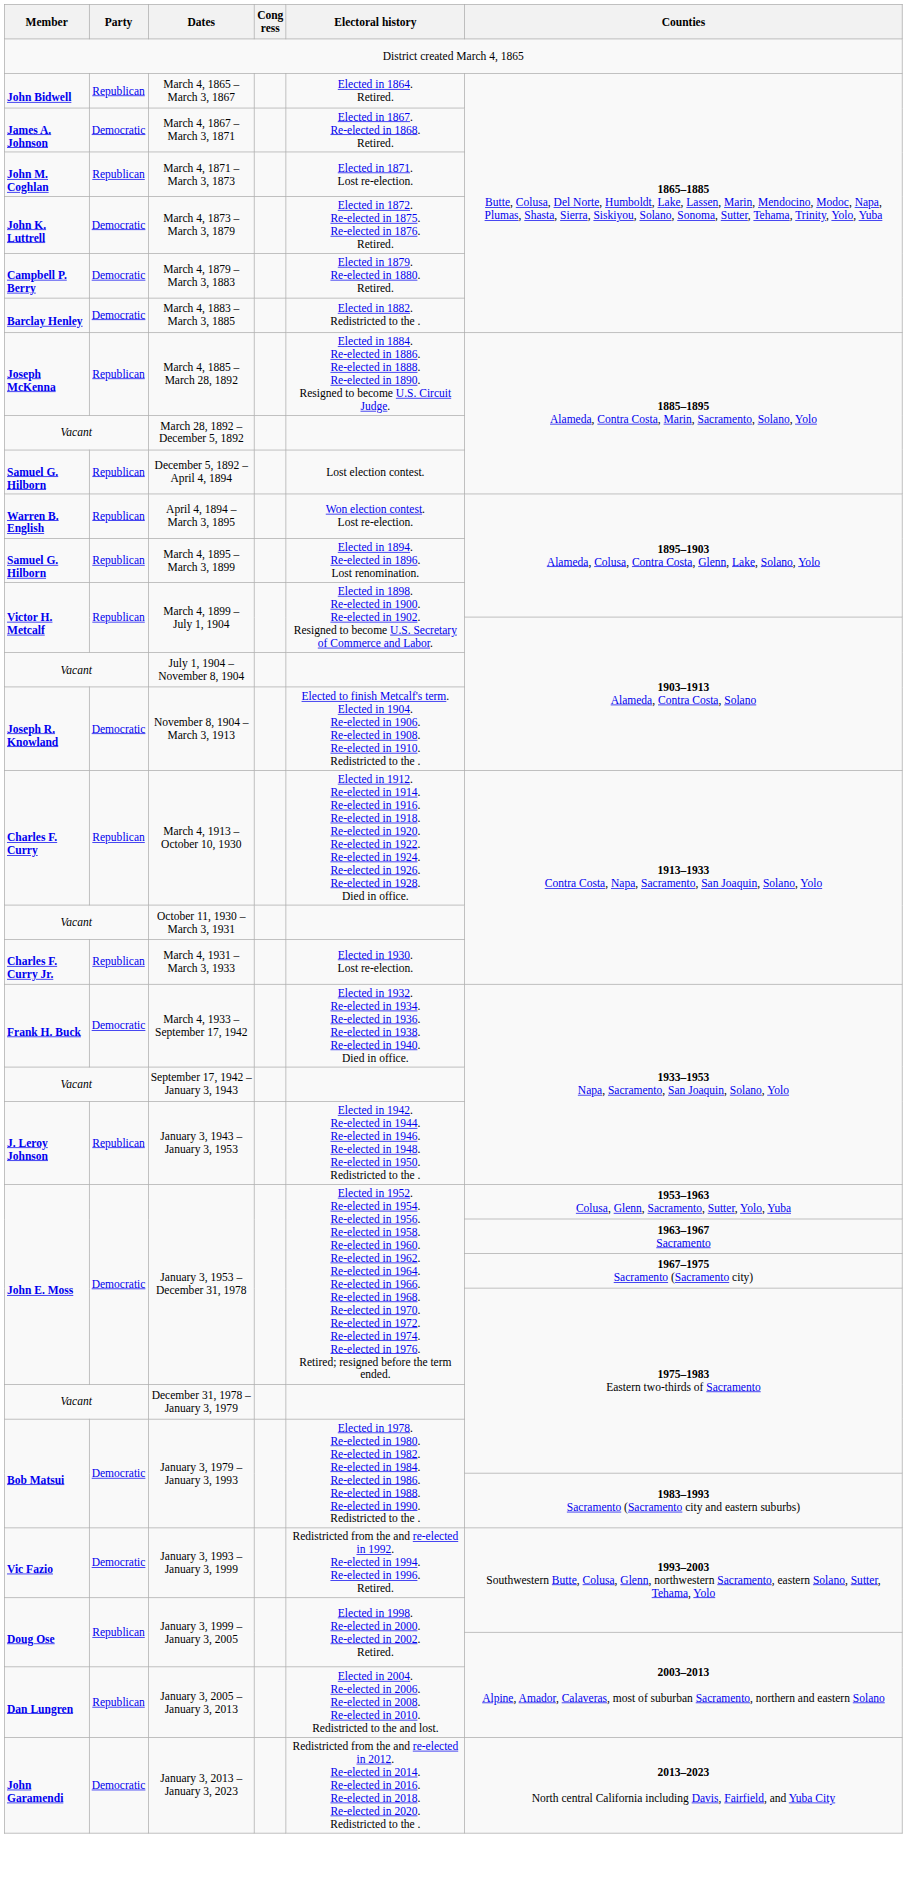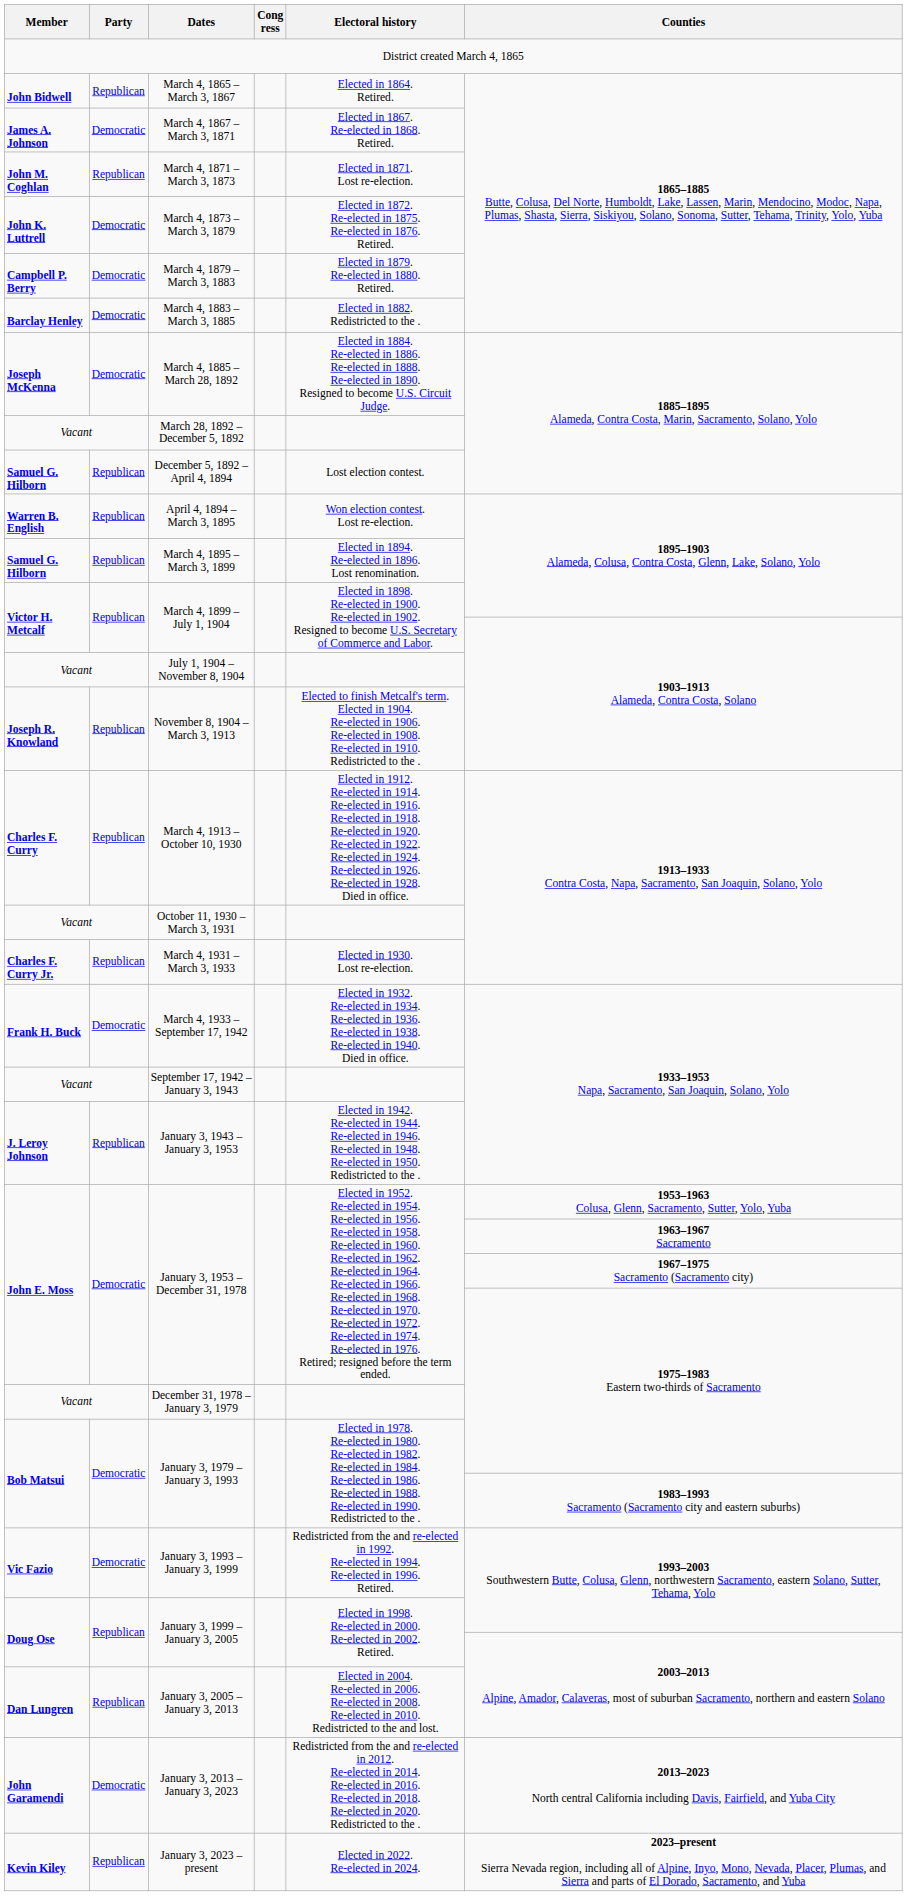 <table class=wikitable style="text-align:center">
 <tr style="height:3em">
 <th>Member</th>
 <th>Party</th>
 <th>Dates</th>
 <th>Cong<br>ress</th>
 <th>Electoral history</th>
 <th>Counties</th>
 </tr>
 <tr style="height:3em">
 <td colspan=6>District created March 4, 1865</td>
 </tr>
 <tr style="height:3em">
 <td align=left><br><strong><a href='#'>John Bidwell</a></strong><br></td>
 <td><a href='#'>Republican</a></td>
 <td nowrap>March 4, 1865 –<br>March 3, 1867</td>
 <td></td>
 <td><a href='#'>Elected in 1864</a>.<br>Retired.</td>
 <td rowspan=6><strong>1865–1885</strong><br><a href='#'>Butte</a>, <a href='#'>Colusa</a>, <a href='#'>Del Norte</a>, <a href='#'>Humboldt</a>, <a href='#'>Lake</a>, <a href='#'>Lassen</a>, <a href='#'>Marin</a>, <a href='#'>Mendocino</a>, <a href='#'>Modoc</a>, <a href='#'>Napa</a>, <a href='#'>Plumas</a>, <a href='#'>Shasta</a>, <a href='#'>Sierra</a>, <a href='#'>Siskiyou</a>, <a href='#'>Solano</a>, <a href='#'>Sonoma</a>, <a href='#'>Sutter</a>, <a href='#'>Tehama</a>, <a href='#'>Trinity</a>, <a href='#'>Yolo</a>, <a href='#'>Yuba</a></td>
 </tr>
 <tr style="height:3em">
 <td align=left><br><strong><a href='#'>James A. Johnson</a></strong><br></td>
 <td><a href='#'>Democratic</a></td>
 <td nowrap>March 4, 1867 –<br>March 3, 1871</td>
 <td></td>
 <td><a href='#'>Elected in 1867</a>.<br><a href='#'>Re-elected in 1868</a>.<br>Retired.</td>
 </tr>
 <tr style="height:3em">
 <td align=left><br><strong><a href='#'>John M. Coghlan</a></strong><br></td>
 <td><a href='#'>Republican</a></td>
 <td nowrap>March 4, 1871 –<br>March 3, 1873</td>
 <td></td>
 <td><a href='#'>Elected in 1871</a>.<br>Lost re-election.</td>
 </tr>
 <tr style="height:3em">
 <td align=left><br><strong><a href='#'>John K. Luttrell</a></strong><br></td>
 <td><a href='#'>Democratic</a></td>
 <td nowrap>March 4, 1873 –<br>March 3, 1879</td>
 <td></td>
 <td><a href='#'>Elected in 1872</a>.<br><a href='#'>Re-elected in 1875</a>.<br><a href='#'>Re-elected in 1876</a>.<br>Retired.</td>
 </tr>
 <tr style="height:3em">
 <td align=left><br><strong><a href='#'>Campbell P. Berry</a></strong><br></td>
 <td><a href='#'>Democratic</a></td>
 <td nowrap>March 4, 1879 –<br>March 3, 1883</td>
 <td></td>
 <td><a href='#'>Elected in 1879</a>.<br><a href='#'>Re-elected in 1880</a>.<br>Retired.</td>
 </tr>
 <tr style="height:3em">
 <td align=left><br><strong><a href='#'>Barclay Henley</a></strong><br></td>
 <td><a href='#'>Democratic</a></td>
 <td nowrap>March 4, 1883 –<br>March 3, 1885</td>
 <td></td>
 <td><a href='#'>Elected in 1882</a>.<br>Redistricted to the .</td>
 </tr>
 <tr style="height:3em">
 <td align=left><br><strong><a href='#'>Joseph McKenna</a></strong><br></td>
-<td><a href='#'>Republican</a></td>
+<td><a href='#'>Democratic</a></td>
 <td nowrap>March 4, 1885 –<br>March 28, 1892</td>
 <td></td>
 <td><a href='#'>Elected in 1884</a>.<br><a href='#'>Re-elected in 1886</a>.<br><a href='#'>Re-elected in 1888</a>.<br><a href='#'>Re-elected in 1890</a>.<br>Resigned to become <a href='#'>U.S. Circuit Judge</a>.</td>
 <td rowspan=3><strong>1885–1895</strong><br><a href='#'>Alameda</a>, <a href='#'>Contra Costa</a>, <a href='#'>Marin</a>, <a href='#'>Sacramento</a>, <a href='#'>Solano</a>, <a href='#'>Yolo</a></td>
 </tr>
 <tr style="height:3em">
 <td colspan=2><em>Vacant</em></td>
 <td nowrap>March 28, 1892 –<br>December 5, 1892</td>
 <td></td>
 </tr>
 <tr style="height:3em">
 <td align=left><br><strong><a href='#'>Samuel G. Hilborn</a></strong><br></td>
 <td><a href='#'>Republican</a></td>
 <td nowrap>December 5, 1892 –<br>April 4, 1894</td>
 <td></td>
 <td>Lost election contest.</td>
 </tr>
 <tr style="height:3em">
 <td align=left><br><strong><a href='#'>Warren B. English</a></strong><br></td>
 <td><a href='#'>Republican</a></td>
 <td nowrap>April 4, 1894 –<br>March 3, 1895</td>
 <td></td>
 <td><a href='#'>Won election contest</a>.<br>Lost re-election.</td>
 <td rowspan=3><strong>1895–1903</strong><br><a href='#'>Alameda</a>, <a href='#'>Colusa</a>, <a href='#'>Contra Costa</a>, <a href='#'>Glenn</a>, <a href='#'>Lake</a>, <a href='#'>Solano</a>, <a href='#'>Yolo</a></td>
 </tr>
 <tr style="height:3em">
 <td align=left><br><strong><a href='#'>Samuel G. Hilborn</a></strong><br></td>
 <td><a href='#'>Republican</a></td>
 <td nowrap>March 4, 1895 –<br>March 3, 1899</td>
 <td></td>
 <td><a href='#'>Elected in 1894</a>.<br><a href='#'>Re-elected in 1896</a>.<br>Lost renomination.</td>
 </tr>
 <tr style="height:3em">
 <td rowspan=2 align=left><br><strong><a href='#'>Victor H. Metcalf</a></strong><br></td>
 <td rowspan=2 ><a href='#'>Republican</a></td>
 <td rowspan=2 nowrap>March 4, 1899 –<br>July 1, 1904</td>
 <td rowspan=2></td>
 <td rowspan=2><a href='#'>Elected in 1898</a>.<br><a href='#'>Re-elected in 1900</a>.<br><a href='#'>Re-elected in 1902</a>.<br>Resigned to become <a href='#'>U.S. Secretary of Commerce and Labor</a>.</td>
 </tr>
 <tr style="height:3em">
 <td rowspan=3><strong>1903–1913</strong><br><a href='#'>Alameda</a>, <a href='#'>Contra Costa</a>, <a href='#'>Solano</a></td>
 </tr>
 <tr style="height:3em">
 <td colspan=2><em>Vacant</em></td>
 <td nowrap>July 1, 1904 –<br>November 8, 1904</td>
 <td></td>
 </tr>
 <tr style="height:3em">
 <td align=left><br><strong><a href='#'>Joseph R. Knowland</a></strong><br></td>
-<td><a href='#'>Democratic</a></td>
+<td><a href='#'>Republican</a></td>
 <td nowrap>November 8, 1904 –<br>March 3, 1913</td>
 <td></td>
 <td><a href='#'>Elected to finish Metcalf's term</a>.<br><a href='#'>Elected in 1904</a>.<br><a href='#'>Re-elected in 1906</a>.<br><a href='#'>Re-elected in 1908</a>.<br><a href='#'>Re-elected in 1910</a>.<br>Redistricted to the .</td>
 </tr>
 <tr style="height:3em">
 <td align=left><br><strong><a href='#'>Charles F. Curry</a></strong><br></td>
 <td><a href='#'>Republican</a></td>
 <td nowrap>March 4, 1913 –<br>October 10, 1930</td>
 <td></td>
 <td><a href='#'>Elected in 1912</a>.<br><a href='#'>Re-elected in 1914</a>.<br><a href='#'>Re-elected in 1916</a>.<br><a href='#'>Re-elected in 1918</a>.<br><a href='#'>Re-elected in 1920</a>.<br><a href='#'>Re-elected in 1922</a>.<br><a href='#'>Re-elected in 1924</a>.<br><a href='#'>Re-elected in 1926</a>.<br><a href='#'>Re-elected in 1928</a>.<br>Died in office.</td>
 <td rowspan=3><strong>1913–1933</strong><br><a href='#'>Contra Costa</a>, <a href='#'>Napa</a>, <a href='#'>Sacramento</a>, <a href='#'>San Joaquin</a>, <a href='#'>Solano</a>, <a href='#'>Yolo</a></td>
 </tr>
 <tr style="height:3em">
 <td colspan=2><em>Vacant</em></td>
 <td nowrap>October 11, 1930 –<br>March 3, 1931</td>
 <td></td>
 </tr>
 <tr style="height:3em">
 <td align=left><br><strong><a href='#'>Charles F. Curry Jr.</a></strong><br></td>
 <td><a href='#'>Republican</a></td>
 <td nowrap>March 4, 1931 –<br>March 3, 1933</td>
 <td></td>
 <td><a href='#'>Elected in 1930</a>.<br>Lost re-election.</td>
 </tr>
 <tr style="height:3em">
 <td align=left><br><strong><a href='#'>Frank H. Buck</a></strong><br></td>
 <td><a href='#'>Democratic</a></td>
 <td nowrap>March 4, 1933 –<br>September 17, 1942</td>
 <td></td>
 <td><a href='#'>Elected in 1932</a>.<br><a href='#'>Re-elected in 1934</a>.<br><a href='#'>Re-elected in 1936</a>.<br><a href='#'>Re-elected in 1938</a>.<br><a href='#'>Re-elected in 1940</a>.<br>Died in office.</td>
 <td rowspan=3><strong>1933–1953</strong><br><a href='#'>Napa</a>, <a href='#'>Sacramento</a>, <a href='#'>San Joaquin</a>, <a href='#'>Solano</a>, <a href='#'>Yolo</a></td>
 </tr>
 <tr style="height:3em">
 <td colspan=2><em>Vacant</em></td>
 <td nowrap>September 17, 1942 –<br>January 3, 1943</td>
 <td></td>
 </tr>
 <tr style="height:3em">
 <td align=left><br><strong><a href='#'>J. Leroy Johnson</a></strong><br></td>
 <td><a href='#'>Republican</a></td>
 <td nowrap>January 3, 1943 –<br>January 3, 1953</td>
 <td></td>
 <td><a href='#'>Elected in 1942</a>.<br><a href='#'>Re-elected in 1944</a>.<br><a href='#'>Re-elected in 1946</a>.<br><a href='#'>Re-elected in 1948</a>.<br><a href='#'>Re-elected in 1950</a>.<br>Redistricted to the .</td>
 </tr>
 <tr style="height:3em">
 <td rowspan=4 align=left><br><strong><a href='#'>John E. Moss</a></strong><br></td>
 <td rowspan=4 ><a href='#'>Democratic</a></td>
 <td rowspan=4 nowrap>January 3, 1953 –<br>December 31, 1978</td>
 <td rowspan=4></td>
 <td rowspan=4><a href='#'>Elected in 1952</a>.<br><a href='#'>Re-elected in 1954</a>.<br><a href='#'>Re-elected in 1956</a>.<br><a href='#'>Re-elected in 1958</a>.<br><a href='#'>Re-elected in 1960</a>.<br><a href='#'>Re-elected in 1962</a>.<br><a href='#'>Re-elected in 1964</a>.<br><a href='#'>Re-elected in 1966</a>.<br><a href='#'>Re-elected in 1968</a>.<br><a href='#'>Re-elected in 1970</a>.<br><a href='#'>Re-elected in 1972</a>.<br><a href='#'>Re-elected in 1974</a>.<br><a href='#'>Re-elected in 1976</a>.<br>Retired; resigned before the term ended.</td>
 <td><strong>1953–1963</strong><br><a href='#'>Colusa</a>, <a href='#'>Glenn</a>, <a href='#'>Sacramento</a>, <a href='#'>Sutter</a>, <a href='#'>Yolo</a>, <a href='#'>Yuba</a></td>
 </tr>
 <tr style="height:3em">
 <td><strong>1963–1967</strong><br><a href='#'>Sacramento</a></td>
 </tr>
 <tr style="height:3em">
 <td><strong>1967–1975</strong><br><a href='#'>Sacramento</a> (<a href='#'>Sacramento</a> city)</td>
 </tr>
 <tr style="height:3em">
 <td rowspan=3><strong>1975–1983</strong><br>Eastern two-thirds of <a href='#'>Sacramento</a></td>
 </tr>
 <tr style="height:3em">
 <td colspan=2><em>Vacant</em></td>
 <td nowrap>December 31, 1978 –<br>January 3, 1979</td>
 <td></td>
 </tr>
 <tr style="height:3em">
 <td rowspan=2 align=left><br><strong><a href='#'>Bob Matsui</a></strong><br></td>
 <td rowspan=2 ><a href='#'>Democratic</a></td>
 <td rowspan=2 nowrap>January 3, 1979 –<br>January 3, 1993</td>
 <td rowspan=2></td>
 <td rowspan=2><a href='#'>Elected in 1978</a>.<br><a href='#'>Re-elected in 1980</a>.<br><a href='#'>Re-elected in 1982</a>.<br><a href='#'>Re-elected in 1984</a>.<br><a href='#'>Re-elected in 1986</a>.<br><a href='#'>Re-elected in 1988</a>.<br><a href='#'>Re-elected in 1990</a>.<br>Redistricted to the .</td>
 </tr>
 <tr style="height:3em">
 <td><strong>1983–1993</strong><br><a href='#'>Sacramento</a> (<a href='#'>Sacramento</a> city and eastern suburbs)</td>
 </tr>
 <tr style="height:3em">
 <td align=left><br><strong><a href='#'>Vic Fazio</a></strong><br></td>
 <td><a href='#'>Democratic</a></td>
 <td nowrap>January 3, 1993 –<br>January 3, 1999</td>
 <td></td>
 <td>Redistricted from the  and <a href='#'>re-elected in 1992</a>.<br><a href='#'>Re-elected in 1994</a>.<br><a href='#'>Re-elected in 1996</a>.<br>Retired.</td>
 <td rowspan=2><strong>1993–2003</strong><br>Southwestern <a href='#'>Butte</a>, <a href='#'>Colusa</a>, <a href='#'>Glenn</a>, northwestern <a href='#'>Sacramento</a>, eastern <a href='#'>Solano</a>, <a href='#'>Sutter</a>, <a href='#'>Tehama</a>, <a href='#'>Yolo</a></td>
 </tr>
 <tr style="height:3em">
 <td rowspan=2 align=left><br><strong><a href='#'>Doug Ose</a></strong><br></td>
 <td rowspan=2 ><a href='#'>Republican</a></td>
 <td rowspan=2 nowrap>January 3, 1999 –<br>January 3, 2005</td>
 <td rowspan=2></td>
 <td rowspan=2><a href='#'>Elected in 1998</a>.<br><a href='#'>Re-elected in 2000</a>.<br><a href='#'>Re-elected in 2002</a>.<br>Retired.</td>
 </tr>
 <tr style="height:3em">
 <td rowspan=2><strong>2003–2013</strong><br><br><a href='#'>Alpine</a>, <a href='#'>Amador</a>, <a href='#'>Calaveras</a>, most of suburban <a href='#'>Sacramento</a>, northern and eastern <a href='#'>Solano</a></td>
 </tr>
 <tr style="height:3em">
 <td align=left><br><strong><a href='#'>Dan Lungren</a></strong><br></td>
 <td><a href='#'>Republican</a></td>
 <td nowrap>January 3, 2005 –<br>January 3, 2013</td>
 <td></td>
 <td><a href='#'>Elected in 2004</a>.<br><a href='#'>Re-elected in 2006</a>.<br><a href='#'>Re-elected in 2008</a>.<br><a href='#'>Re-elected in 2010</a>.<br>Redistricted to the  and lost.</td>
 </tr>
 <tr style="height:3em">
 <td align=left><br><strong><a href='#'>John Garamendi</a></strong><br></td>
 <td><a href='#'>Democratic</a></td>
 <td nowrap>January 3, 2013 –<br>January 3, 2023</td>
 <td></td>
 <td>Redistricted from the  and <a href='#'>re-elected in 2012</a>.<br><a href='#'>Re-elected in 2014</a>.<br><a href='#'>Re-elected in 2016</a>.<br><a href='#'>Re-elected in 2018</a>.<br><a href='#'>Re-elected in 2020</a>. <br>Redistricted to the .</td>
 <td><strong>2013–2023</strong><br><br>North central California including <a href='#'>Davis</a>, <a href='#'>Fairfield</a>, and <a href='#'>Yuba City</a></td>
 </tr>
+<tr style="height:3em">
+<td align=left><br><strong><a href='#'>Kevin Kiley</a></strong><br></td>
+<td><a href='#'>Republican</a></td>
+<td nowrap>January 3, 2023 –<br>present</td>
+<td></td>
+<td><a href='#'>Elected in 2022</a>.<br><a href='#'>Re-elected in 2024</a>.</td>
+<td><strong>2023–present</strong><br><br>Sierra Nevada region, including all of <a href='#'>Alpine</a>, <a href='#'>Inyo</a>, <a href='#'>Mono</a>, <a href='#'>Nevada</a>, <a href='#'>Placer</a>, <a href='#'>Plumas</a>, and <a href='#'>Sierra</a> and parts of <a href='#'>El Dorado</a>, <a href='#'>Sacramento</a>, and <a href='#'>Yuba</a></td>
+</tr>
 </table>
